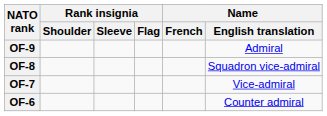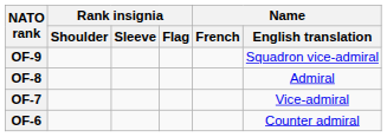 <table class="wikitable plainrowheaders" style="text-align:center;" border="1">
 <tr>
 <th rowspan=2>NATO<br>rank</th>
 <th colspan=3>Rank insignia</th>
 <th colspan=2>Name</th>
 </tr>
 <tr>
 <th>Shoulder</th>
 <th>Sleeve</th>
 <th>Flag</th>
 <th>French</th>
 <th>English translation</th>
 </tr>
 <tr>
 <th>OF-9</th>
 <td></td>
 <td></td>
 <td></td>
 <td></td>
-<td><a href='#'>Admiral</a></td>
+<td><a href='#'>Squadron vice-admiral</a></td>
 </tr>
 <tr>
 <th>OF-8</th>
 <td></td>
 <td></td>
 <td></td>
 <td></td>
-<td><a href='#'>Squadron vice-admiral</a></td>
+<td><a href='#'>Admiral</a></td>
 </tr>
 <tr>
 <th>OF-7</th>
 <td></td>
 <td></td>
 <td></td>
 <td></td>
 <td><a href='#'>Vice-admiral</a></td>
 </tr>
 <tr>
 <th>OF-6</th>
 <td></td>
 <td></td>
 <td></td>
 <td></td>
 <td><a href='#'>Counter admiral</a></td>
 </tr>
 </table>
